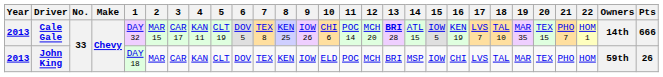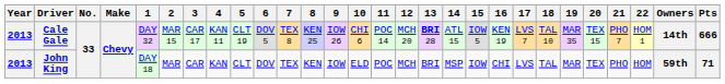 <table class="wikitable" style="text-align:center; font-size:75%">
 <tr>
 <th>Year</th>
 <th>Driver</th>
 <th>No.</th>
 <th>Make</th>
 <th>1</th>
 <th>2</th>
 <th>3</th>
 <th>4</th>
 <th>5</th>
 <th>6</th>
 <th>7</th>
 <th>8</th>
 <th>9</th>
 <th>10</th>
 <th>11</th>
 <th>12</th>
 <th>13</th>
 <th>14</th>
 <th>15</th>
 <th>16</th>
 <th>17</th>
 <th>18</th>
 <th>19</th>
 <th>20</th>
 <th>21</th>
 <th>22</th>
 <th>Owners</th>
 <th>Pts</th>
 </tr>
 <tr>
 <th><a href='#'>2013</a></th>
 <th><a href='#'>Cale Gale</a></th>
 <th rowspan=2>33</th>
 <th rowspan=2><a href='#'>Chevy</a></th>
 <td style="background:#EFCFFF;"><a href='#'>DAY</a><br><small>32</small></td>
 <td style="background:#DFFFDF;"><a href='#'>MAR</a><br><small>15</small></td>
 <td style="background:#DFFFDF;"><a href='#'>CAR</a><br><small>17</small></td>
 <td style="background:#DFFFDF;"><a href='#'>KAN</a><br><small>11</small></td>
 <td style="background:#DFFFDF;"><a href='#'>CLT</a><br><small>19</small></td>
 <td style="background:#DFDFDF;"><a href='#'>DOV</a><br><small>5</small></td>
 <td style="background:#FFDF9F;"><a href='#'>TEX</a><br><small>8</small></td>
 <td style="background:#CFCFFF;"><a href='#'>KEN</a><br><small>25</small></td>
 <td style="background:#EFCFFF;"><a href='#'>IOW</a><br><small>26</small></td>
 <td style="background:#FFDF9F;"><a href='#'>CHI</a><br><small>6</small></td>
 <td style="background:#DFFFDF;"><a href='#'>POC</a><br><small>14</small></td>
 <td style="background:#DFFFDF;"><a href='#'>MCH</a><br><small>20</small></td>
 <td style="background:#EFCFFF;"><strong><a href='#'>BRI</a></strong><br><small>28</small></td>
 <td style="background:#DFFFDF;"><a href='#'>ATL</a><br><small>15</small></td>
 <td style="background:#DFDFDF;"><a href='#'>IOW</a><br><small>5</small></td>
 <td style="background:#DFFFDF;"><a href='#'>KEN</a><br><small>19</small></td>
 <td style="background:#FFDF9F;"><a href='#'>LVS</a><br><small>7</small></td>
 <td style="background:#FFDF9F;"><a href='#'>TAL</a><br><small>10</small></td>
 <td style="background:#EFCFFF;"><a href='#'>MAR</a><br><small>35</small></td>
 <td style="background:#DFFFDF;"><a href='#'>TEX</a><br><small>15</small></td>
 <td style="background:#FFDF9F;"><a href='#'>PHO</a><br><small>7</small></td>
 <td style="background:#FFFFBF;"><a href='#'>HOM</a><br><small>1</small></td>
 <th>14th</th>
 <th>666</th>
 </tr>
 <tr>
 <th><a href='#'>2013</a></th>
 <th><a href='#'>John King</a></th>
 <td style="background:#DFFFDF;"><a href='#'>DAY</a><br><small>18</small></td>
 <td><a href='#'>MAR</a></td>
 <td><a href='#'>CAR</a></td>
 <td><a href='#'>KAN</a></td>
 <td><a href='#'>CLT</a></td>
 <td><a href='#'>DOV</a></td>
 <td><a href='#'>TEX</a></td>
 <td><a href='#'>KEN</a></td>
 <td><a href='#'>IOW</a></td>
 <td><a href='#'>ELD</a></td>
 <td><a href='#'>POC</a></td>
 <td><a href='#'>MCH</a></td>
 <td><a href='#'>BRI</a></td>
 <td><a href='#'>MSP</a></td>
 <td><a href='#'>IOW</a></td>
 <td><a href='#'>CHI</a></td>
 <td><a href='#'>LVS</a></td>
 <td><a href='#'>TAL</a></td>
 <td><a href='#'>MAR</a></td>
 <td><a href='#'>TEX</a></td>
 <td><a href='#'>PHO</a></td>
 <td><a href='#'>HOM</a></td>
 <th>59th</th>
-<th>26</th>
+<th>71</th>
 </tr>
 </table>
